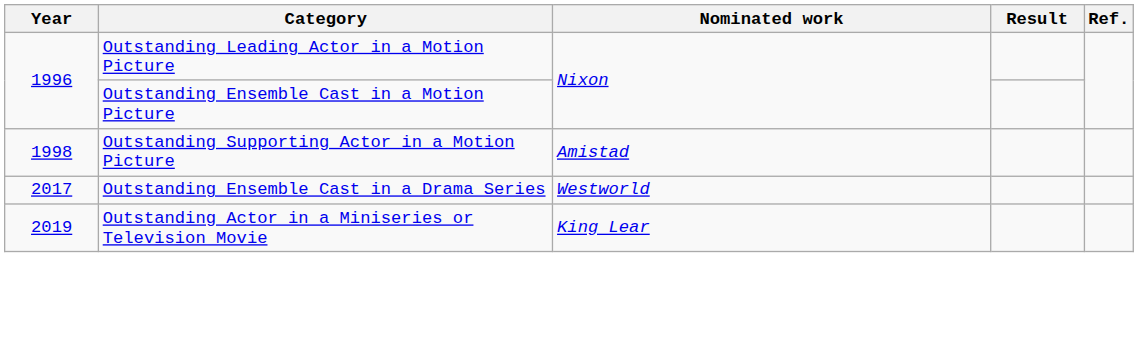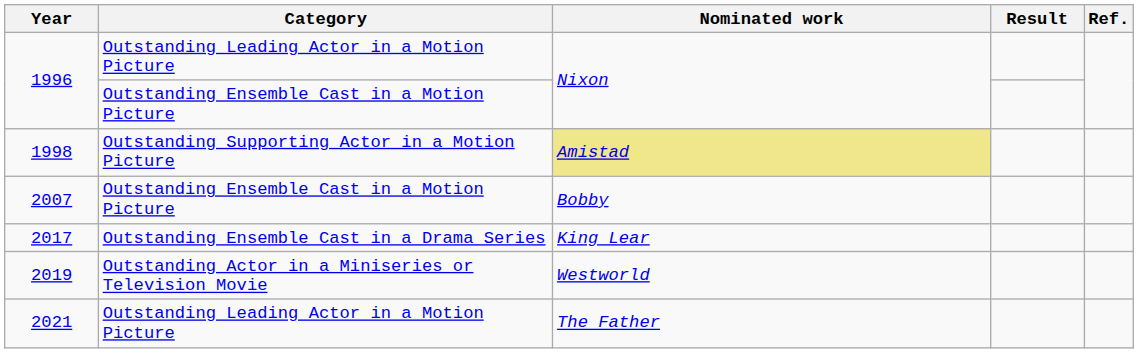 <table class=wikitable>
 <tr>
 <th scope="col" style="width:5em;">Year</th>
 <th scope="col" style="width:26em;">Category</th>
 <th scope="col" style="width:25em;">Nominated work</th>
 <th scope="col" style="width:5em;">Result</th>
 <th>Ref.</th>
 </tr>
 <tr>
 <td style="text-align:center;", rowspan="2"><a href='#'>1996</a></td>
 <td><a href='#'>Outstanding Leading Actor in a Motion Picture</a></td>
 <td rowspan="2"><em><a href='#'>Nixon</a></em></td>
 <td></td>
 <td style="text-align:center;", rowspan="2"></td>
 </tr>
 <tr>
 <td><a href='#'>Outstanding Ensemble Cast in a Motion Picture</a></td>
 <td></td>
 </tr>
 <tr>
 <td style="text-align:center;"><a href='#'>1998</a></td>
 <td><a href='#'>Outstanding Supporting Actor in a Motion Picture</a></td>
-<td><em><a href='#'>Amistad</a></em></td>
+<td style="background: khaki;"><em><a href='#'>Amistad</a></em></td>
+<td></td>
+<td style="text-align:center;"></td>
+</tr>
+<tr>
+<td style="text-align:center;"><a href='#'>2007</a></td>
+<td><a href='#'>Outstanding Ensemble Cast in a Motion Picture</a></td>
+<td><em><a href='#'>Bobby</a></em></td>
 <td></td>
 <td style="text-align:center;"></td>
 </tr>
 <tr>
 <td style="text-align:center;"><a href='#'>2017</a></td>
 <td><a href='#'>Outstanding Ensemble Cast in a Drama Series</a></td>
-<td><em><a href='#'>Westworld</a></em></td>
+<td><em><a href='#'>King Lear</a></em></td>
 <td></td>
 <td style="text-align:center;"></td>
 </tr>
 <tr>
 <td style="text-align:center;"><a href='#'>2019</a></td>
 <td><a href='#'>Outstanding Actor in a Miniseries or Television Movie</a></td>
-<td><em><a href='#'>King Lear</a></em></td>
+<td><em><a href='#'>Westworld</a></em></td>
+<td></td>
+<td style="text-align:center;"></td>
+</tr>
+<tr>
+<td style="text-align:center;"><a href='#'>2021</a></td>
+<td><a href='#'>Outstanding Leading Actor in a Motion Picture</a></td>
+<td><em><a href='#'>The Father</a></em></td>
 <td></td>
 <td style="text-align:center;"></td>
 </tr>
 </table>
